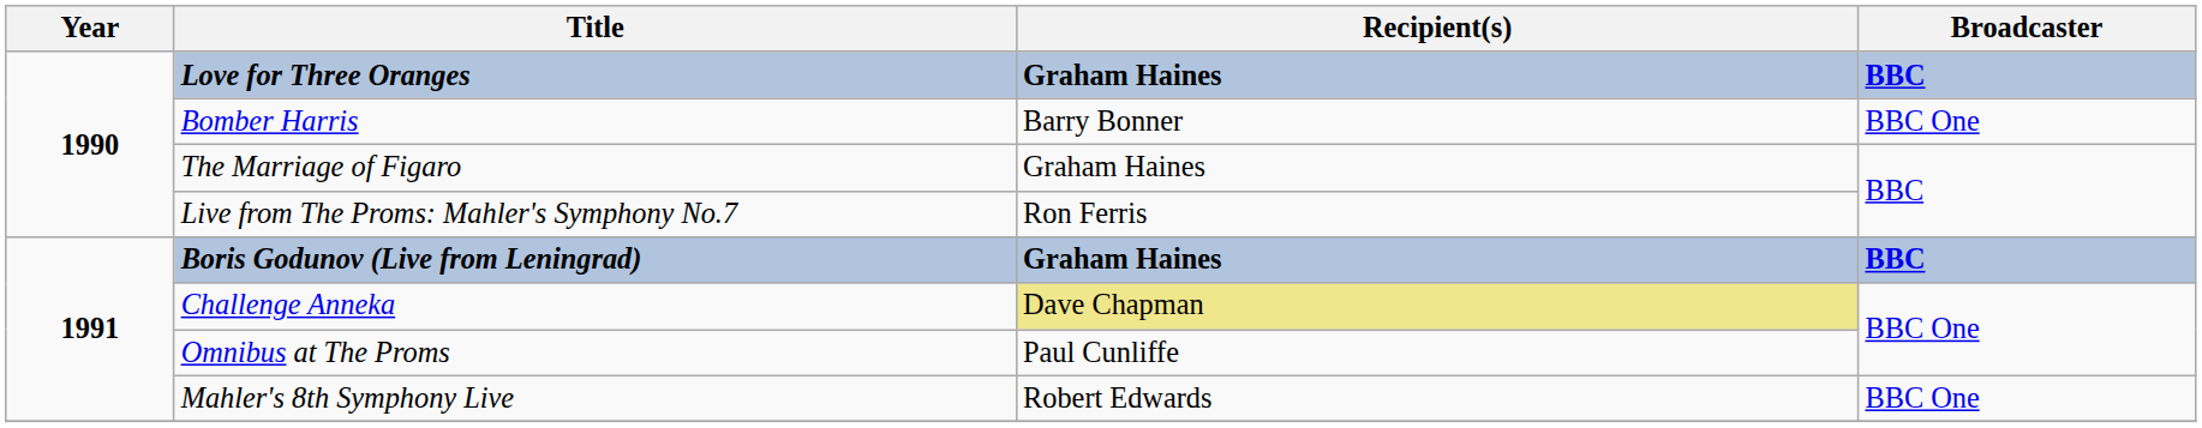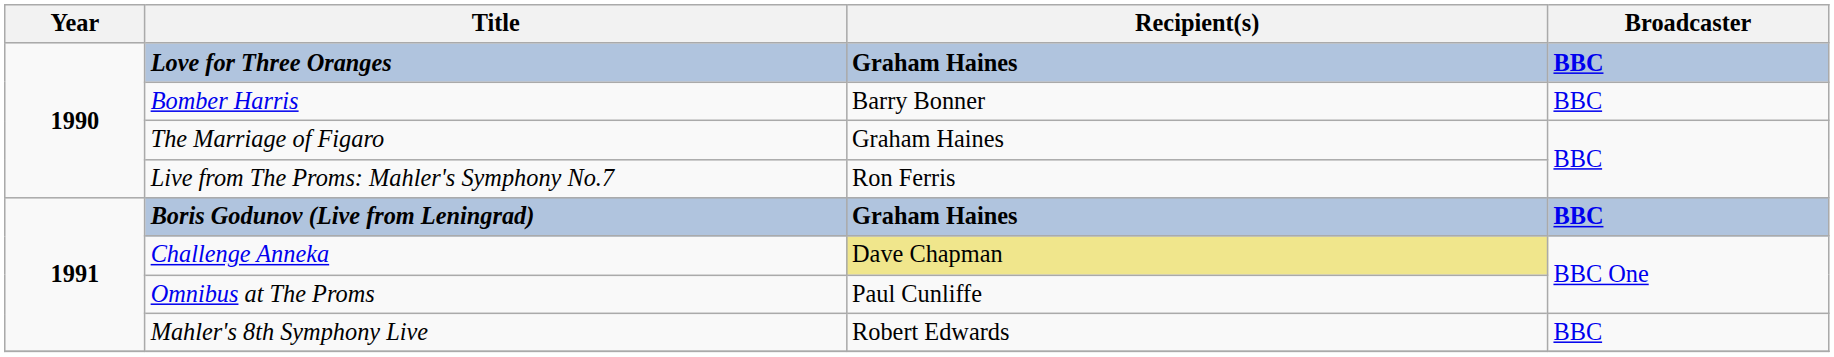 <table class="wikitable" width="95%">
 <tr>
 <th width=5%>Year</th>
 <th width=25%>Title</th>
 <th width=25%>Recipient(s)</th>
 <th width=10%>Broadcaster</th>
 </tr>
 <tr>
 <td rowspan="4" style="text-align:center;"><strong>1990</strong></td>
 <td style="background:#B0C4DE;"><strong><em>Love for Three Oranges</em></strong></td>
 <td style="background:#B0C4DE;"><strong>Graham Haines</strong></td>
 <td style="background:#B0C4DE;"><strong><a href='#'>BBC</a></strong></td>
 </tr>
 <tr>
 <td><em><a href='#'>Bomber Harris</a></em></td>
 <td>Barry Bonner</td>
-<td><a href='#'>BBC One</a></td>
+<td><a href='#'>BBC</a></td>
 </tr>
 <tr>
 <td><em>The Marriage of Figaro</em></td>
 <td>Graham Haines</td>
 <td rowspan="2"><a href='#'>BBC</a></td>
 </tr>
 <tr>
 <td><em>Live from The Proms: Mahler's Symphony No.7</em></td>
 <td>Ron Ferris</td>
 </tr>
 <tr>
 <td rowspan="4" style="text-align:center;"><strong>1991</strong></td>
 <td style="background:#B0C4DE;"><strong><em>Boris Godunov (Live from Leningrad)</em></strong></td>
 <td style="background:#B0C4DE;"><strong>Graham Haines</strong></td>
 <td style="background:#B0C4DE;"><strong><a href='#'>BBC</a></strong></td>
 </tr>
 <tr>
 <td><em><a href='#'>Challenge Anneka</a></em></td>
 <td style="background: khaki;">Dave Chapman</td>
 <td rowspan="2"><a href='#'>BBC One</a></td>
 </tr>
 <tr>
 <td><em><a href='#'>Omnibus</a> at The Proms</em></td>
 <td>Paul Cunliffe</td>
 </tr>
 <tr>
 <td><em>Mahler's 8th Symphony Live</em></td>
 <td>Robert Edwards</td>
-<td><a href='#'>BBC One</a></td>
+<td><a href='#'>BBC</a></td>
 </tr>
 <tr>
 </tr>
 </table>
